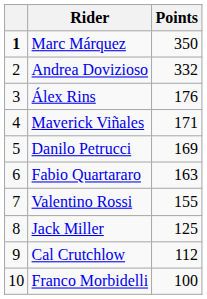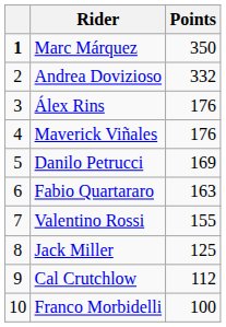 <table class="wikitable" style="font-size: 95%;">
 <tr>
 <th></th>
 <th>Rider</th>
 <th>Points</th>
 </tr>
 <tr>
 <td align=center><strong>1</strong></td>
 <td> <a href='#'>Marc Márquez</a></td>
 <td align=right>350</td>
 </tr>
 <tr>
 <td align=center>2</td>
 <td> <a href='#'>Andrea Dovizioso</a></td>
 <td align=right>332</td>
 </tr>
 <tr>
 <td align=center>3</td>
 <td> <a href='#'>Álex Rins</a></td>
 <td align=right>176</td>
 </tr>
 <tr>
 <td align=center>4</td>
 <td> <a href='#'>Maverick Viñales</a></td>
-<td align=right>171</td>
+<td align=right>176</td>
 </tr>
 <tr>
 <td align=center>5</td>
 <td> <a href='#'>Danilo Petrucci</a></td>
 <td align=right>169</td>
 </tr>
 <tr>
 <td align=center>6</td>
 <td> <a href='#'>Fabio Quartararo</a></td>
 <td align=right>163</td>
 </tr>
 <tr>
 <td align=center>7</td>
 <td> <a href='#'>Valentino Rossi</a></td>
 <td align=right>155</td>
 </tr>
 <tr>
 <td align=center>8</td>
 <td> <a href='#'>Jack Miller</a></td>
 <td align=right>125</td>
 </tr>
 <tr>
 <td align=center>9</td>
 <td> <a href='#'>Cal Crutchlow</a></td>
 <td align=right>112</td>
 </tr>
 <tr>
 <td align=center>10</td>
 <td> <a href='#'>Franco Morbidelli</a></td>
 <td align=right>100</td>
 </tr>
 </table>
